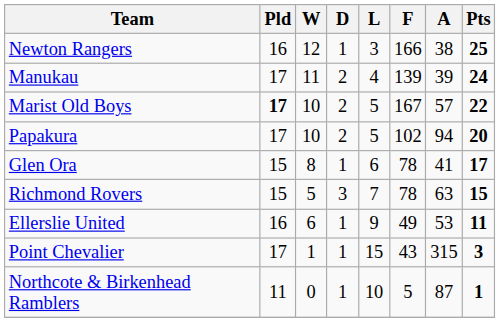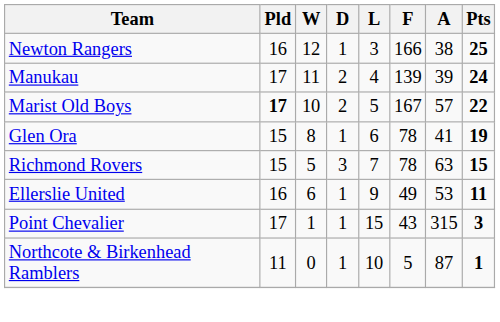 <table class="wikitable" style="text-align:center;">
 <tr>
 <th width=215>Team</th>
 <th width=20 abbr="Played">Pld</th>
 <th width=20 abbr="Won">W</th>
 <th width=20 abbr="Drawn">D</th>
 <th width=20 abbr="Lost">L</th>
 <th width=20 abbr="For">F</th>
 <th width=20 abbr="Against">A</th>
 <th width=20 abbr="Points">Pts</th>
 </tr>
 <tr>
 <td style="text-align:left;"><a href='#'>Newton Rangers</a></td>
 <td>16</td>
 <td>12</td>
 <td>1</td>
 <td>3</td>
 <td>166</td>
 <td>38</td>
 <td><strong>25</strong></td>
 </tr>
 <tr>
 <td style="text-align:left;"><a href='#'>Manukau</a></td>
 <td>17</td>
 <td>11</td>
 <td>2</td>
 <td>4</td>
 <td>139</td>
 <td>39</td>
 <td><strong>24</strong></td>
 </tr>
 <tr>
 <td style="text-align:left;"><a href='#'>Marist Old Boys</a></td>
 <td><strong>17</strong></td>
 <td>10</td>
 <td>2</td>
 <td>5</td>
 <td>167</td>
 <td>57</td>
 <td><strong>22</strong></td>
 </tr>
 <tr>
-<td style="text-align:left;"><a href='#'>Papakura</a></td>
-<td>17</td>
-<td>10</td>
-<td>2</td>
-<td>5</td>
-<td>102</td>
-<td>94</td>
-<td><strong>20</strong></td>
-</tr>
-<tr>
 <td style="text-align:left;"><a href='#'>Glen Ora</a></td>
 <td>15</td>
 <td>8</td>
 <td>1</td>
 <td>6</td>
 <td>78</td>
 <td>41</td>
-<td><strong>17</strong></td>
+<td><strong>19</strong></td>
 </tr>
 <tr>
 <td style="text-align:left;"><a href='#'>Richmond Rovers</a></td>
 <td>15</td>
 <td>5</td>
 <td>3</td>
 <td>7</td>
 <td>78</td>
 <td>63</td>
 <td><strong>15</strong></td>
 </tr>
 <tr>
 <td style="text-align:left;"><a href='#'>Ellerslie United</a></td>
 <td>16</td>
 <td>6</td>
 <td>1</td>
 <td>9</td>
 <td>49</td>
 <td>53</td>
 <td><strong>11</strong></td>
 </tr>
 <tr>
 <td style="text-align:left;"><a href='#'>Point Chevalier</a></td>
 <td>17</td>
 <td>1</td>
 <td>1</td>
 <td>15</td>
 <td>43</td>
 <td>315</td>
 <td><strong>3</strong></td>
 </tr>
 <tr>
 <td style="text-align:left;"><a href='#'>Northcote & Birkenhead Ramblers</a></td>
 <td>11</td>
 <td>0</td>
 <td>1</td>
 <td>10</td>
 <td>5</td>
 <td>87</td>
 <td><strong>1</strong></td>
 </tr>
 <tr>
 </tr>
 </table>
